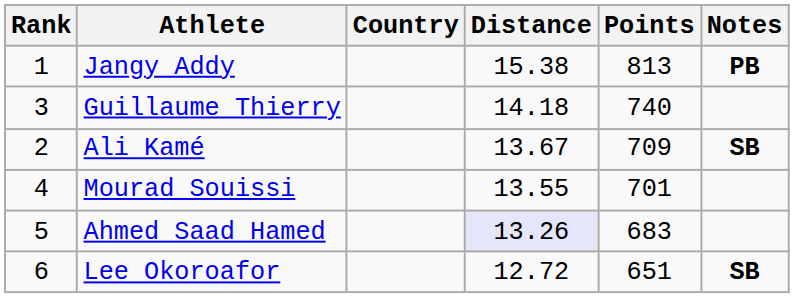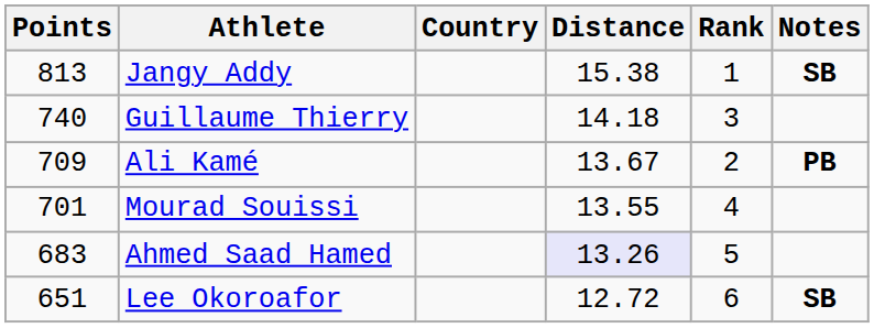 <table class="wikitable sortable" style="text-align:center">
 <tr>
-<th>Rank</th>
+<th>Points</th>
 <th>Athlete</th>
 <th>Country</th>
 <th>Distance</th>
-<th>Points</th>
+<th>Rank</th>
 <th>Notes</th>
 </tr>
 <tr>
-<td>1</td>
+<td>813</td>
 <td align=left><a href='#'>Jangy Addy</a></td>
 <td align=left></td>
 <td>15.38</td>
-<td>813</td>
+<td>1</td>
+<td><strong>SB</strong></td>
+</tr>
+<tr>
+<td>740</td>
+<td align=left><a href='#'>Guillaume Thierry</a></td>
+<td align=left></td>
+<td>14.18</td>
+<td>3</td>
+<td></td>
+</tr>
+<tr>
+<td>709</td>
+<td align=left><a href='#'>Ali Kamé</a></td>
+<td align=left></td>
+<td>13.67</td>
+<td>2</td>
 <td><strong>PB</strong></td>
 </tr>
 <tr>
-<td>3</td>
-<td align=left><a href='#'>Guillaume Thierry</a></td>
+<td>701</td>
+<td align=left><a href='#'>Mourad Souissi</a></td>
 <td align=left></td>
-<td>14.18</td>
-<td>740</td>
+<td>13.55</td>
+<td>4</td>
 <td></td>
 </tr>
 <tr>
-<td>2</td>
-<td align=left><a href='#'>Ali Kamé</a></td>
+<td>683</td>
+<td align=left><a href='#'>Ahmed Saad Hamed</a></td>
 <td align=left></td>
-<td>13.67</td>
-<td>709</td>
-<td><strong>SB</strong></td>
-</tr>
-<tr>
-<td>4</td>
-<td align=left><a href='#'>Mourad Souissi</a></td>
-<td align=left></td>
-<td>13.55</td>
-<td>701</td>
+<td style="background: lavender;">13.26</td>
+<td>5</td>
 <td></td>
 </tr>
 <tr>
-<td>5</td>
-<td align=left><a href='#'>Ahmed Saad Hamed</a></td>
-<td align=left></td>
-<td style="background: lavender;">13.26</td>
-<td>683</td>
-<td></td>
-</tr>
-<tr>
-<td>6</td>
+<td>651</td>
 <td align=left><a href='#'>Lee Okoroafor</a></td>
 <td align=left></td>
 <td>12.72</td>
-<td>651</td>
+<td>6</td>
 <td><strong>SB</strong></td>
 </tr>
 </table>
